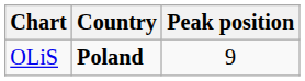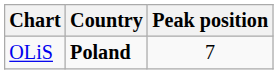 <table class="wikitable">
 <tr>
 <th>Chart</th>
 <th>Country</th>
 <th>Peak position</th>
 </tr>
 <tr>
 <td><a href='#'>OLiS</a></td>
 <td><strong>Poland</strong></td>
-<td align="center">9</td>
+<td align="center">7</td>
 </tr>
 </table>
